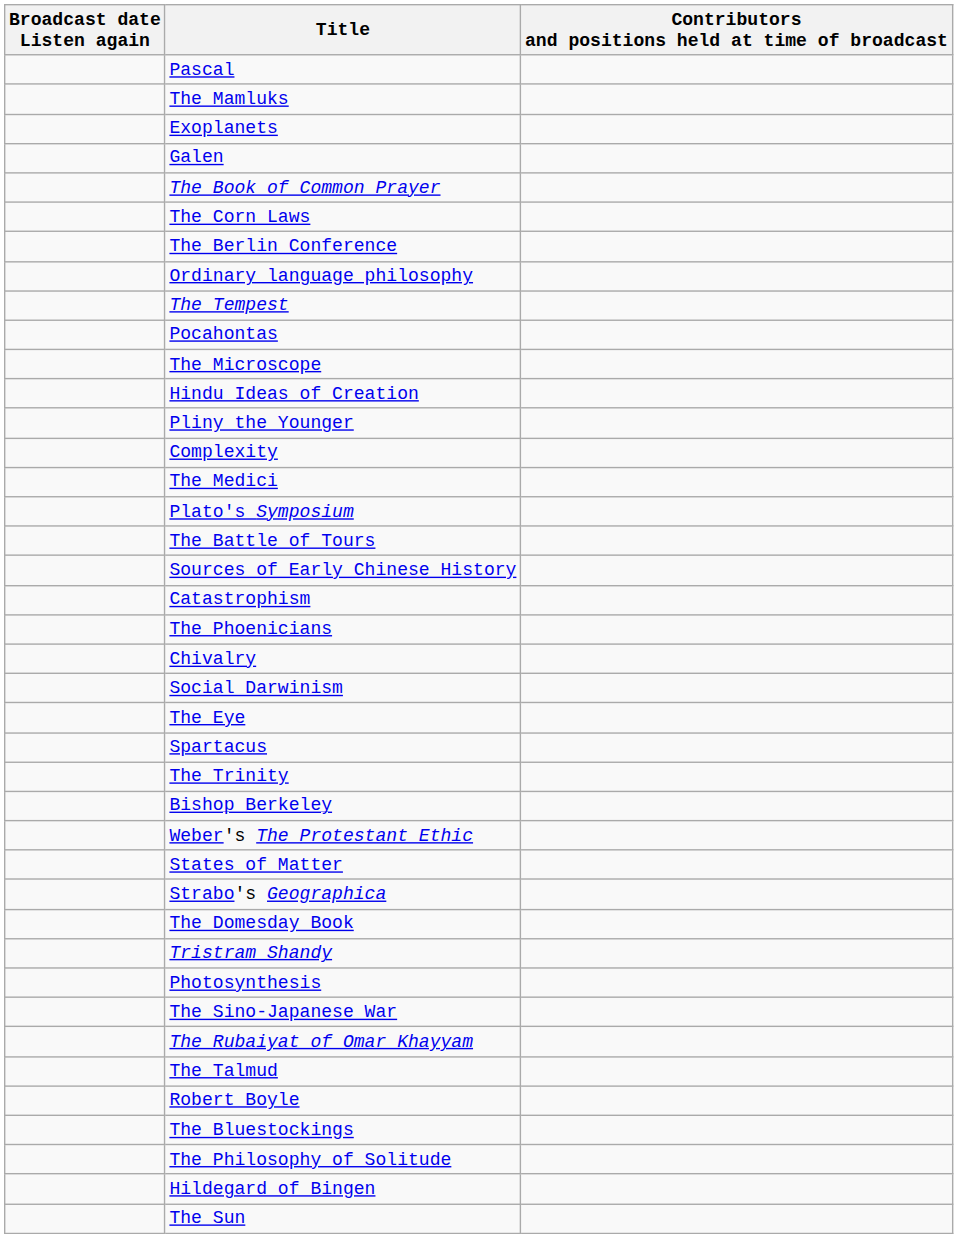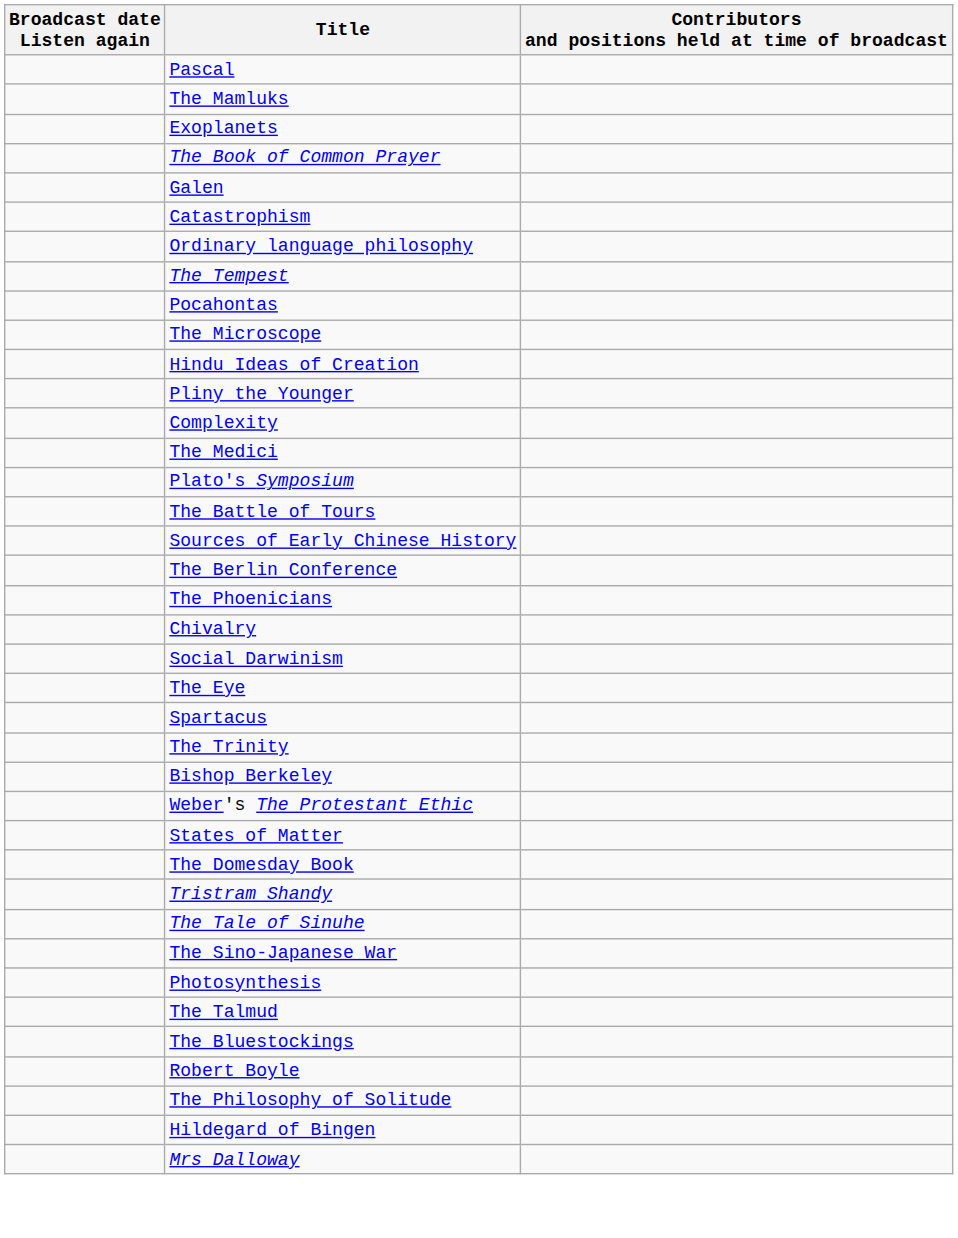 <table class="wikitable">
 <tr>
 <th>Broadcast date <br> Listen again</th>
 <th>Title</th>
 <th>Contributors <br> and positions held at time of broadcast</th>
 </tr>
 <tr>
 <td></td>
 <td><a href='#'>Pascal</a></td>
 <td></td>
 </tr>
 <tr>
 <td></td>
 <td><a href='#'>The Mamluks</a></td>
 <td></td>
 </tr>
 <tr>
 <td></td>
 <td><a href='#'>Exoplanets</a></td>
 <td></td>
 </tr>
 <tr>
 <td></td>
+<td><a href='#'><em>The Book of Common Prayer</em></a></td>
+<td></td>
+</tr>
+<tr>
+<td></td>
 <td><a href='#'>Galen</a></td>
 <td></td>
 </tr>
 <tr>
 <td></td>
-<td><a href='#'><em>The Book of Common Prayer</em></a></td>
-<td></td>
-</tr>
-<tr>
-<td></td>
-<td><a href='#'>The Corn Laws</a></td>
-<td></td>
-</tr>
-<tr>
-<td></td>
-<td><a href='#'>The Berlin Conference</a></td>
+<td><a href='#'>Catastrophism</a></td>
 <td></td>
 </tr>
 <tr>
 <td></td>
 <td><a href='#'>Ordinary language philosophy</a></td>
 <td></td>
 </tr>
 <tr>
 <td></td>
 <td><em><a href='#'>The Tempest</a></em></td>
 <td></td>
 </tr>
 <tr>
 <td></td>
 <td><a href='#'>Pocahontas</a></td>
 <td></td>
 </tr>
 <tr>
 <td></td>
 <td><a href='#'>The Microscope</a></td>
 <td></td>
 </tr>
 <tr>
 <td></td>
 <td><a href='#'>Hindu Ideas of Creation</a></td>
 <td></td>
 </tr>
 <tr>
 <td></td>
 <td><a href='#'>Pliny the Younger</a></td>
 <td></td>
 </tr>
 <tr>
 <td></td>
 <td><a href='#'>Complexity</a></td>
 <td></td>
 </tr>
 <tr>
 <td></td>
 <td><a href='#'>The Medici</a></td>
 <td></td>
 </tr>
 <tr>
 <td></td>
 <td><a href='#'>Plato's <em>Symposium</em></a></td>
 <td></td>
 </tr>
 <tr>
 <td></td>
 <td><a href='#'>The Battle of Tours</a></td>
 <td></td>
 </tr>
 <tr>
 <td></td>
 <td><a href='#'>Sources of Early Chinese History</a></td>
 <td></td>
 </tr>
 <tr>
 <td></td>
-<td><a href='#'>Catastrophism</a></td>
+<td><a href='#'>The Berlin Conference</a></td>
 <td></td>
 </tr>
 <tr>
 <td></td>
 <td><a href='#'>The Phoenicians</a></td>
 <td></td>
 </tr>
 <tr>
 <td></td>
 <td><a href='#'>Chivalry</a></td>
 <td></td>
 </tr>
 <tr>
 <td></td>
 <td><a href='#'>Social Darwinism</a></td>
 <td></td>
 </tr>
 <tr>
 <td></td>
 <td><a href='#'>The Eye</a></td>
 <td></td>
 </tr>
 <tr>
 <td></td>
 <td><a href='#'>Spartacus</a></td>
 <td></td>
 </tr>
 <tr>
 <td></td>
 <td><a href='#'>The Trinity</a></td>
 <td></td>
 </tr>
 <tr>
 <td></td>
 <td><a href='#'>Bishop Berkeley</a></td>
 <td></td>
 </tr>
 <tr>
 <td></td>
 <td><a href='#'>Weber</a>'s <a href='#'><em>The Protestant Ethic</em></a></td>
 <td></td>
 </tr>
 <tr>
 <td></td>
 <td><a href='#'>States of Matter</a></td>
 <td></td>
 </tr>
 <tr>
 <td></td>
-<td><a href='#'>Strabo</a>'s <em><a href='#'>Geographica</a></em></td>
-<td></td>
-</tr>
-<tr>
-<td></td>
 <td><a href='#'>The Domesday Book</a></td>
 <td></td>
 </tr>
 <tr>
 <td></td>
 <td><em><a href='#'>Tristram Shandy</a></em></td>
 <td></td>
 </tr>
 <tr>
 <td></td>
-<td><a href='#'>Photosynthesis</a></td>
+<td><a href='#'><em>The Tale of Sinuhe</em></a></td>
 <td></td>
 </tr>
 <tr>
 <td></td>
 <td><a href='#'>The Sino-Japanese War</a></td>
 <td></td>
 </tr>
 <tr>
 <td></td>
-<td><em><a href='#'>The Rubaiyat of Omar Khayyam</a></em></td>
+<td><a href='#'>Photosynthesis</a></td>
 <td></td>
 </tr>
 <tr>
 <td></td>
 <td><a href='#'>The Talmud</a></td>
 <td></td>
 </tr>
 <tr>
 <td></td>
-<td><a href='#'>Robert Boyle</a></td>
+<td><a href='#'>The Bluestockings</a></td>
 <td></td>
 </tr>
 <tr>
 <td></td>
-<td><a href='#'>The Bluestockings</a></td>
+<td><a href='#'>Robert Boyle</a></td>
 <td></td>
 </tr>
 <tr>
 <td></td>
 <td><a href='#'>The Philosophy of Solitude</a></td>
 <td></td>
 </tr>
 <tr>
 <td></td>
 <td><a href='#'>Hildegard of Bingen</a></td>
 <td></td>
 </tr>
 <tr>
 <td></td>
-<td><a href='#'>The Sun</a></td>
+<td><em><a href='#'>Mrs Dalloway</a></em></td>
 <td></td>
 </tr>
 </table>
